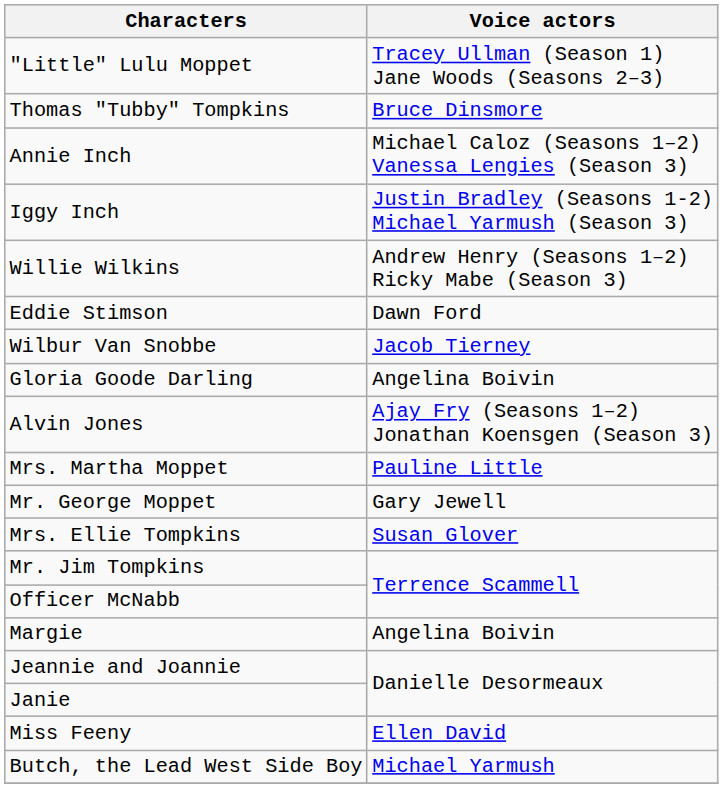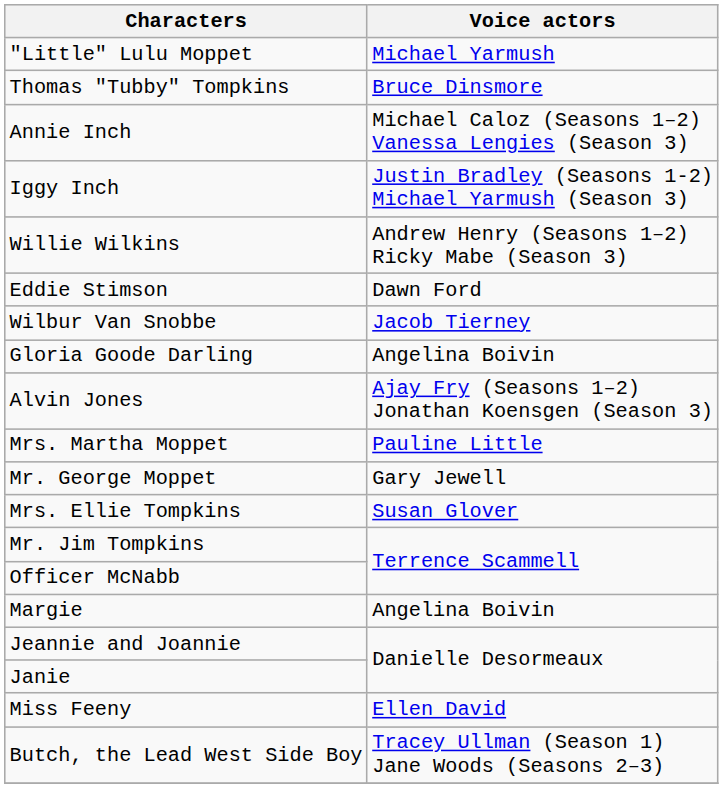 <table class="wikitable">
 <tr>
 <th>Characters</th>
 <th>Voice actors</th>
 </tr>
 <tr>
 <td>"Little" Lulu Moppet</td>
-<td><a href='#'>Tracey Ullman</a> (Season 1)<br>Jane Woods (Seasons 2–3)</td>
+<td><a href='#'>Michael Yarmush</a></td>
 </tr>
 <tr>
 <td>Thomas "Tubby" Tompkins</td>
 <td><a href='#'>Bruce Dinsmore</a></td>
 </tr>
 <tr>
 <td>Annie Inch</td>
 <td>Michael Caloz (Seasons 1–2)<br><a href='#'>Vanessa Lengies</a> (Season 3)</td>
 </tr>
 <tr>
 <td>Iggy Inch</td>
 <td><a href='#'>Justin Bradley</a> (Seasons 1-2)<br><a href='#'>Michael Yarmush</a> (Season 3)</td>
 </tr>
 <tr>
 <td>Willie Wilkins</td>
 <td>Andrew Henry (Seasons 1–2)<br>Ricky Mabe (Season 3)</td>
 </tr>
 <tr>
 <td>Eddie Stimson</td>
 <td>Dawn Ford</td>
 </tr>
 <tr>
 <td>Wilbur Van Snobbe</td>
 <td><a href='#'>Jacob Tierney</a></td>
 </tr>
 <tr>
 <td>Gloria Goode Darling</td>
 <td>Angelina Boivin</td>
 </tr>
 <tr>
 <td>Alvin Jones</td>
 <td><a href='#'>Ajay Fry</a> (Seasons 1–2)<br>Jonathan Koensgen (Season 3)</td>
 </tr>
 <tr>
 <td>Mrs. Martha Moppet</td>
 <td><a href='#'>Pauline Little</a></td>
 </tr>
 <tr>
 <td>Mr. George Moppet</td>
 <td>Gary Jewell</td>
 </tr>
 <tr>
 <td>Mrs. Ellie Tompkins</td>
 <td><a href='#'>Susan Glover</a></td>
 </tr>
 <tr>
 <td>Mr. Jim Tompkins</td>
 <td rowspan="2"><a href='#'>Terrence Scammell</a></td>
 </tr>
 <tr>
 <td>Officer McNabb</td>
 </tr>
 <tr>
 <td>Margie</td>
 <td colspan="3">Angelina Boivin</td>
 </tr>
 <tr>
 <td>Jeannie and Joannie</td>
 <td rowspan="2">Danielle Desormeaux</td>
 </tr>
 <tr>
 <td>Janie</td>
 </tr>
 <tr>
 <td>Miss Feeny</td>
 <td><a href='#'>Ellen David</a></td>
 </tr>
 <tr>
 <td>Butch, the Lead West Side Boy</td>
-<td><a href='#'>Michael Yarmush</a></td>
+<td><a href='#'>Tracey Ullman</a> (Season 1)<br>Jane Woods (Seasons 2–3)</td>
 </tr>
 <tr>
 </tr>
 </table>
